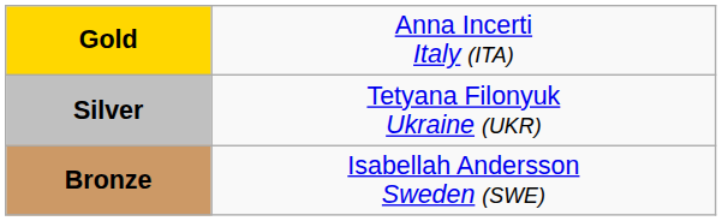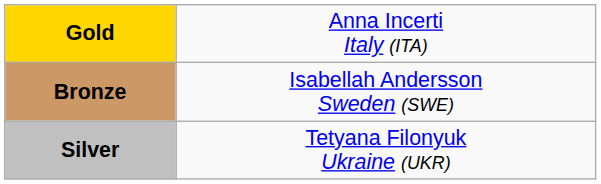 <table class="wikitable" style=" text-align:center; " width="35%">
 <tr>
 <td bgcolor="gold"><strong>Gold</strong></td>
 <td> <a href='#'>Anna Incerti</a><br><em><a href='#'>Italy</a> <small>(ITA)</small></em></td>
 </tr>
 <tr>
+<td bgcolor="CC9966"><strong>Bronze</strong></td>
+<td> <a href='#'>Isabellah Andersson</a><br><em><a href='#'>Sweden</a> <small>(SWE)</small></em></td>
+</tr>
+<tr>
 <td bgcolor="silver"><strong>Silver</strong></td>
 <td> <a href='#'>Tetyana Filonyuk</a><br><em><a href='#'>Ukraine</a> <small>(UKR)</small></em></td>
 </tr>
-<tr>
-<td bgcolor="CC9966"><strong>Bronze</strong></td>
-<td> <a href='#'>Isabellah Andersson</a><br><em><a href='#'>Sweden</a> <small>(SWE)</small></em></td>
-</tr>
 </table>
